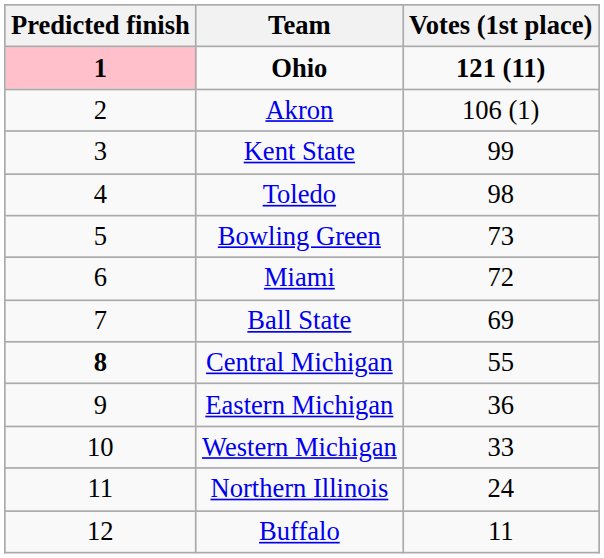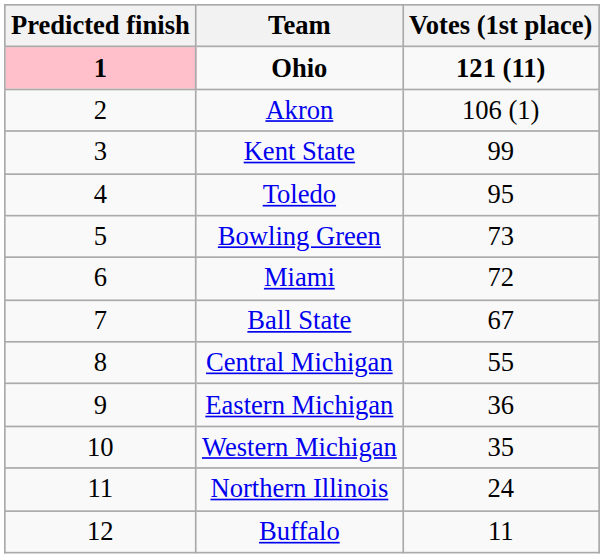 <table class="wikitable" border="1">
 <tr align=center>
 <th style= >Predicted finish</th>
 <th style= >Team</th>
 <th style= >Votes (1st place)</th>
 </tr>
 <tr align="center">
 <td style="background: pink;"><strong>1</strong></td>
 <td><strong>Ohio</strong></td>
 <td><strong>121 (11)</strong></td>
 </tr>
 <tr align="center">
 <td>2</td>
 <td><a href='#'>Akron</a></td>
 <td>106 (1)</td>
 </tr>
 <tr align="center">
 <td>3</td>
 <td><a href='#'>Kent State</a></td>
 <td>99</td>
 </tr>
 <tr align="center">
 <td>4</td>
 <td><a href='#'>Toledo</a></td>
-<td>98</td>
+<td>95</td>
 </tr>
 <tr align="center">
 <td>5</td>
 <td><a href='#'>Bowling Green</a></td>
 <td>73</td>
 </tr>
 <tr align="center">
 <td>6</td>
 <td><a href='#'>Miami</a></td>
 <td>72</td>
 </tr>
 <tr align="center">
 <td>7</td>
 <td><a href='#'>Ball State</a></td>
-<td>69</td>
+<td>67</td>
 </tr>
 <tr align="center">
-<td><strong>8</strong></td>
+<td>8</td>
 <td><a href='#'>Central Michigan</a></td>
 <td>55</td>
 </tr>
 <tr align="center">
 <td>9</td>
 <td><a href='#'>Eastern Michigan</a></td>
 <td>36</td>
 </tr>
 <tr align="center">
 <td>10</td>
 <td><a href='#'>Western Michigan</a></td>
-<td>33</td>
+<td>35</td>
 </tr>
 <tr align="center">
 <td>11</td>
 <td><a href='#'>Northern Illinois</a></td>
 <td>24</td>
 </tr>
 <tr align="center">
 <td>12</td>
 <td><a href='#'>Buffalo</a></td>
 <td>11</td>
 </tr>
 </table>
